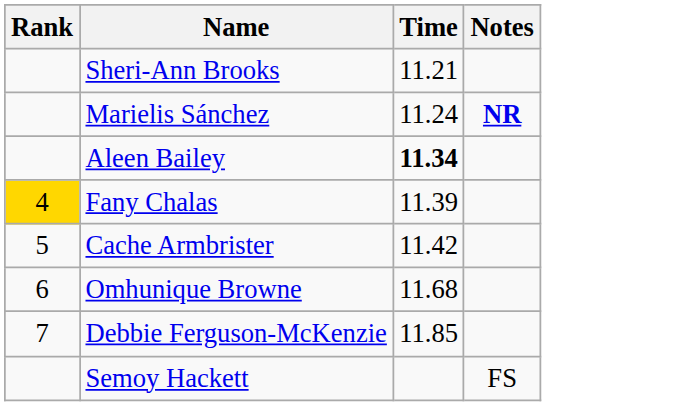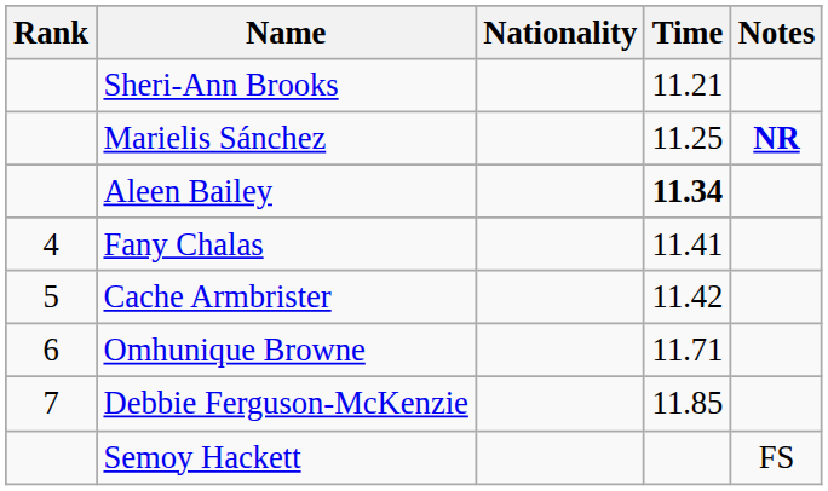 <table class="wikitable sortable" style="text-align:center;font-size:95%">
 <tr>
 <th>Rank</th>
 <th>Name</th>
+<th>Nationality</th>
 <th>Time</th>
 <th>Notes</th>
 </tr>
 <tr>
 <td></td>
 <td align=left><a href='#'>Sheri-Ann Brooks</a></td>
+<td align=left></td>
 <td>11.21</td>
 <td></td>
 </tr>
 <tr>
 <td></td>
 <td align=left><a href='#'>Marielis Sánchez</a></td>
-<td>11.24</td>
+<td align=left></td>
+<td>11.25</td>
 <td><strong><a href='#'>NR</a></strong></td>
 </tr>
 <tr>
 <td></td>
 <td align=left><a href='#'>Aleen Bailey</a></td>
+<td align=left></td>
 <td><strong>11.34</strong></td>
 <td></td>
 </tr>
 <tr>
-<td style="background: gold;">4</td>
+<td>4</td>
 <td align=left><a href='#'>Fany Chalas</a></td>
-<td>11.39</td>
+<td align=left></td>
+<td>11.41</td>
 <td></td>
 </tr>
 <tr>
 <td>5</td>
 <td align=left><a href='#'>Cache Armbrister</a></td>
+<td align=left></td>
 <td>11.42</td>
 <td></td>
 </tr>
 <tr>
 <td>6</td>
 <td align=left><a href='#'>Omhunique Browne</a></td>
-<td>11.68</td>
+<td align=left></td>
+<td>11.71</td>
 <td></td>
 </tr>
 <tr>
 <td>7</td>
 <td align=left><a href='#'>Debbie Ferguson-McKenzie</a></td>
+<td align=left></td>
 <td>11.85</td>
 <td></td>
 </tr>
 <tr>
 <td></td>
 <td align=left><a href='#'>Semoy Hackett</a></td>
+<td align=left></td>
 <td></td>
 <td>FS</td>
 </tr>
 </table>
